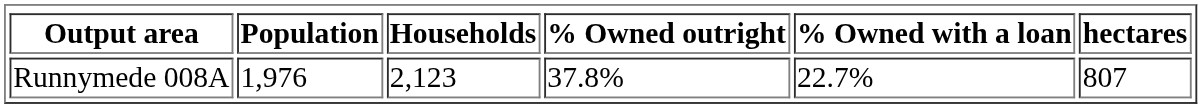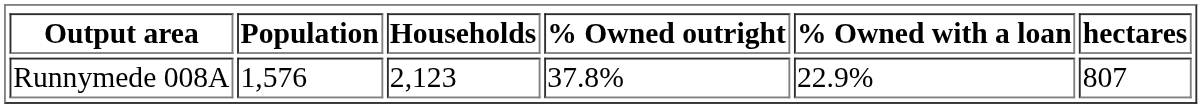 <table border=yes>
 <tr>
 </tr>
 <tr>
 <th>Output area</th>
 <th>Population</th>
 <th>Households</th>
 <th>% Owned outright</th>
 <th>% Owned with a loan</th>
 <th>hectares</th>
 </tr>
 <tr>
 <td>Runnymede 008A</td>
-<td>1,976</td>
+<td>1,576</td>
 <td>2,123</td>
 <td>37.8%</td>
-<td>22.7%</td>
+<td>22.9%</td>
 <td>807</td>
 </tr>
 </table>
